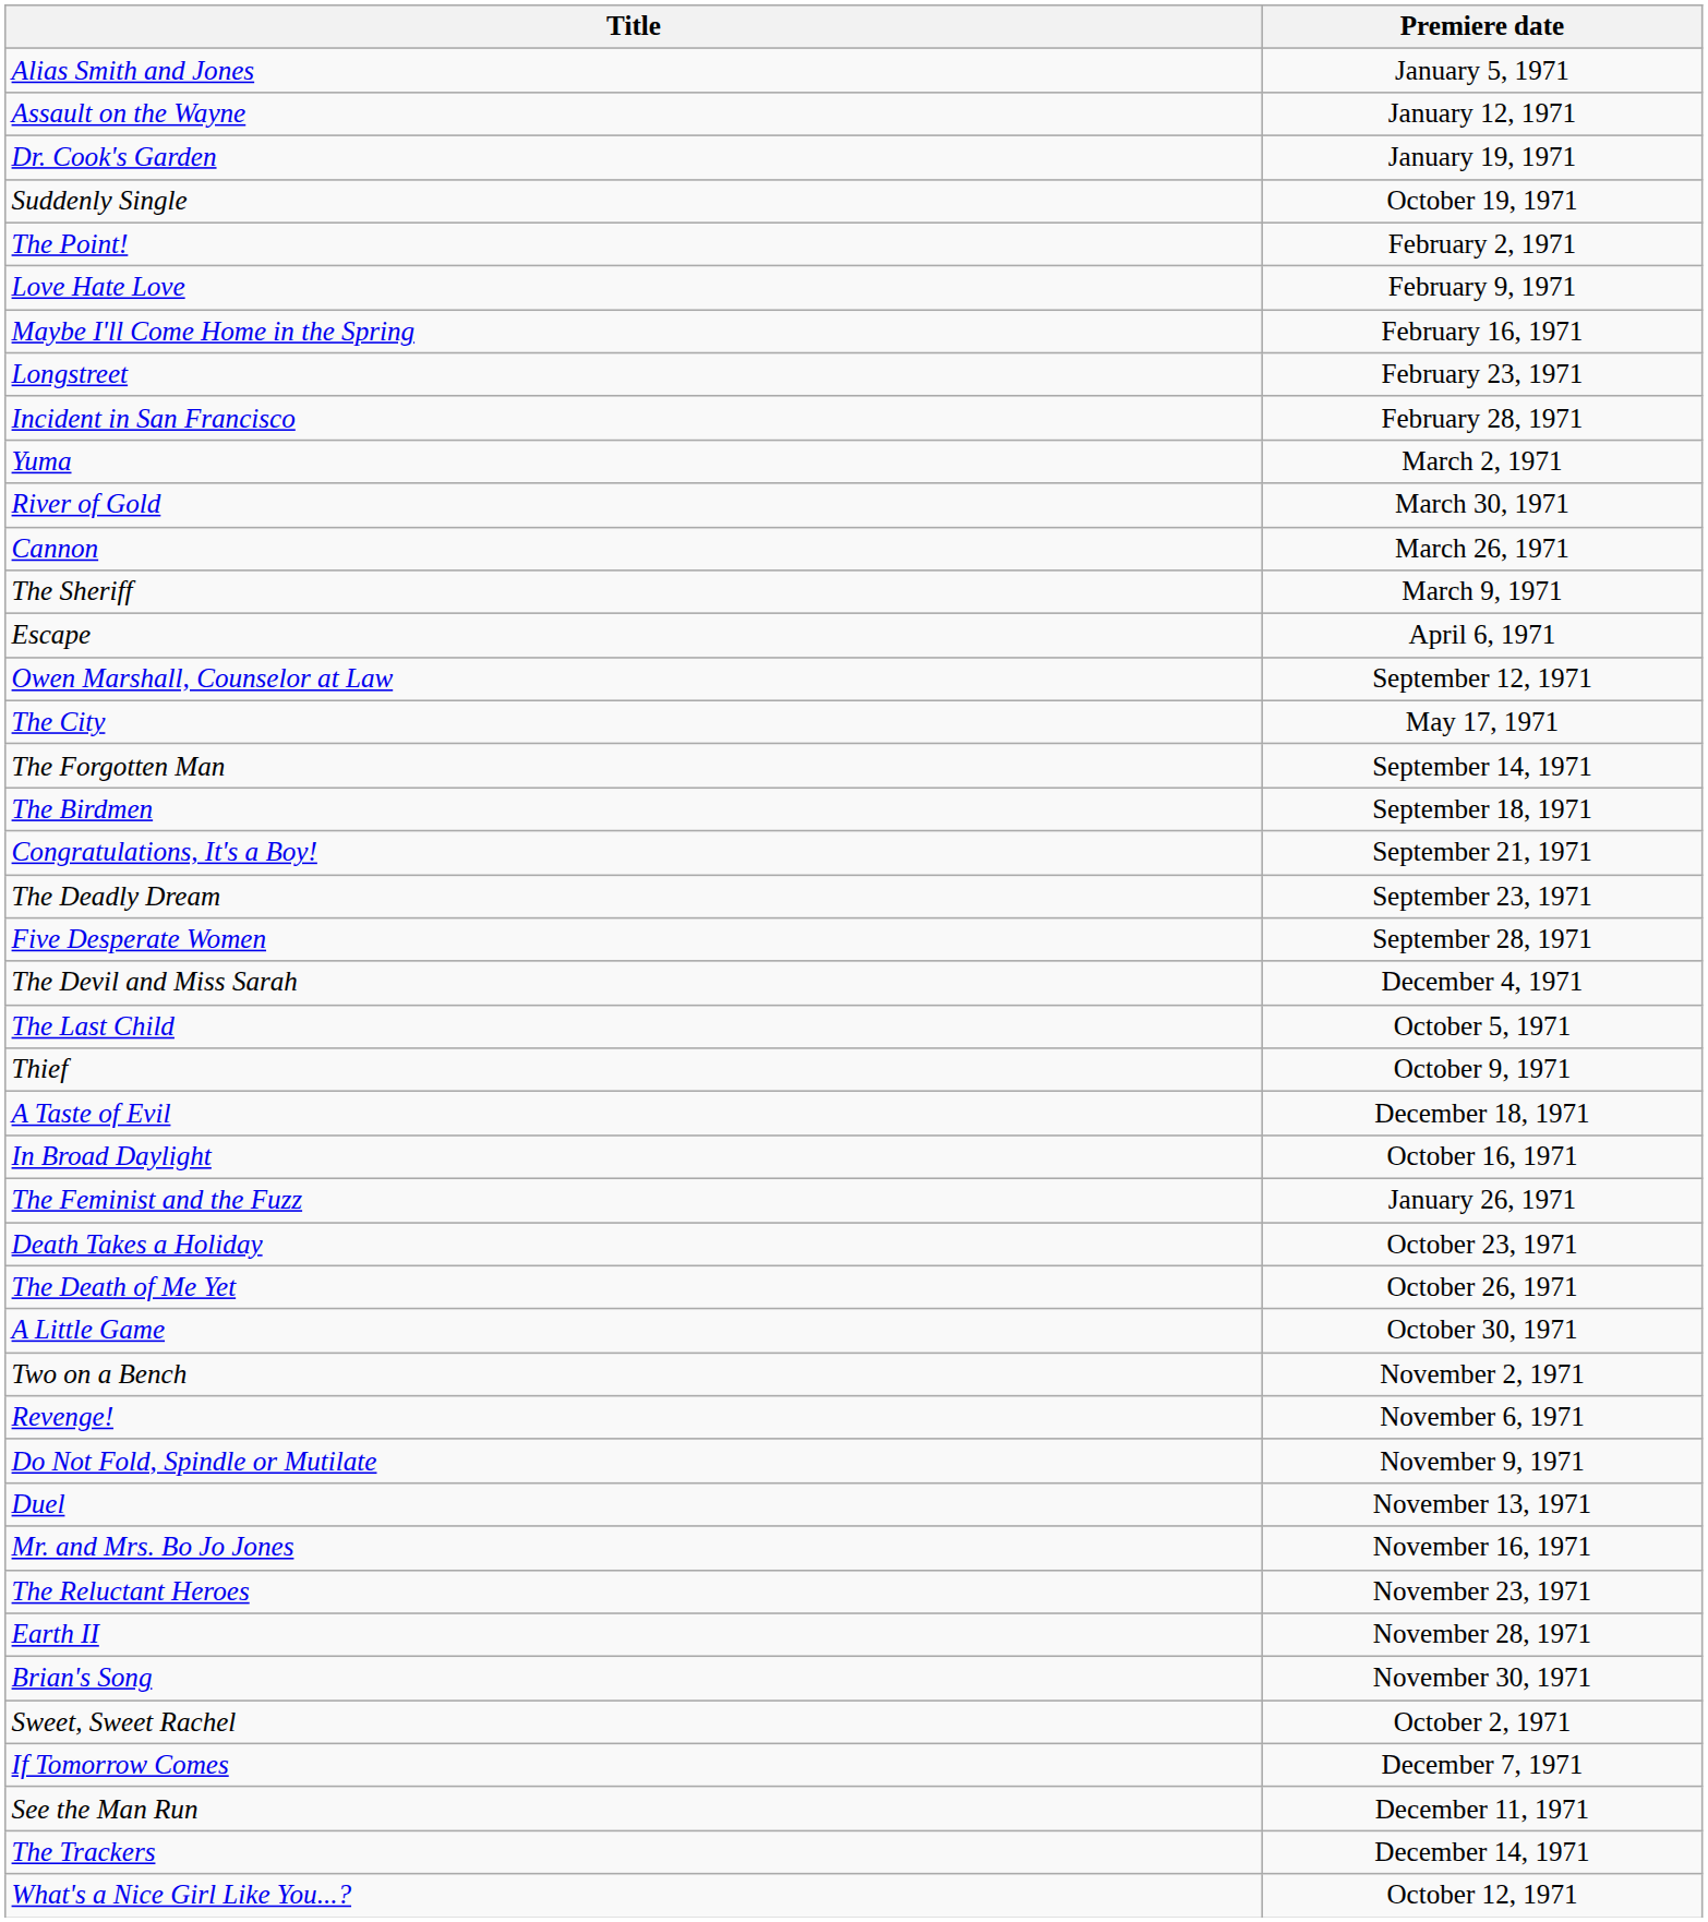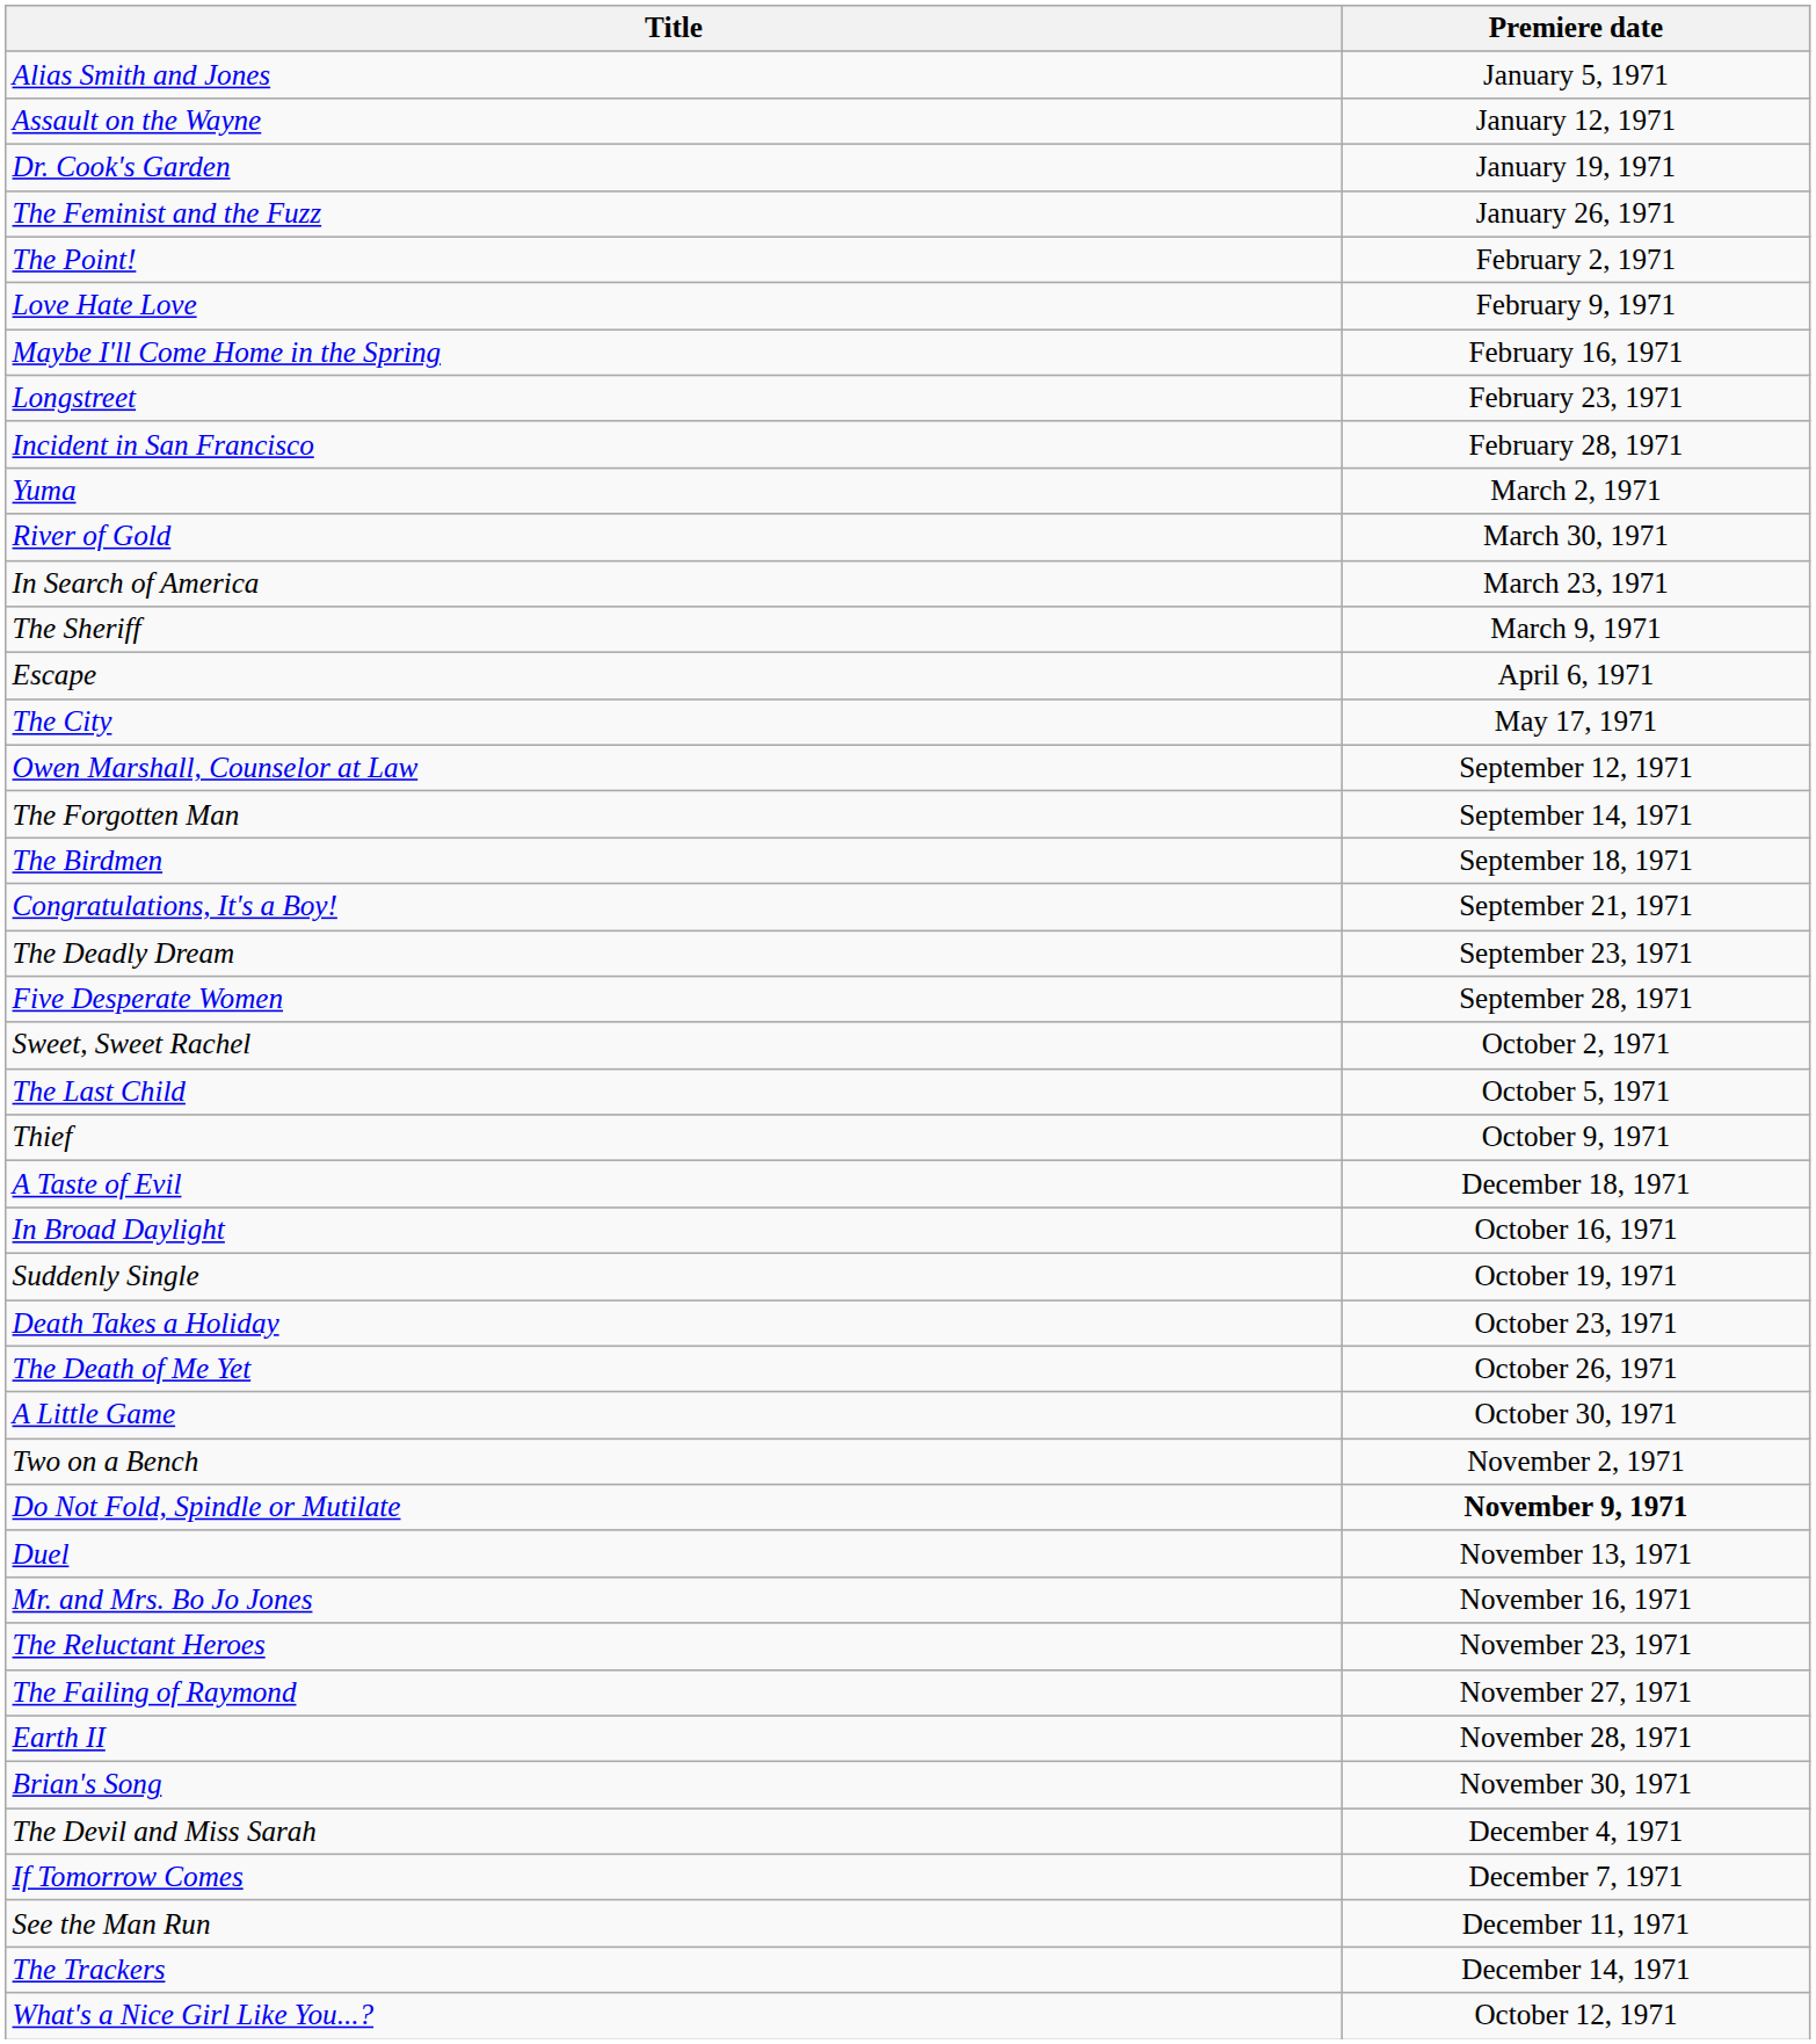 <table class="wikitable plainrowheaders sortable" style="width:50%;text-align:center;">
 <tr>
 <th scope="col" style="width:40%;">Title</th>
 <th scope="col" style="width:14%;">Premiere date</th>
 </tr>
 <tr>
 <td scope="row" style="text-align:left;"><em><a href='#'>Alias Smith and Jones</a></em></td>
 <td>January 5, 1971</td>
 </tr>
 <tr>
 <td scope="row" style="text-align:left;"><em><a href='#'>Assault on the Wayne</a></em></td>
 <td>January 12, 1971</td>
 </tr>
 <tr>
 <td scope="row" style="text-align:left;"><em><a href='#'>Dr. Cook's Garden</a></em></td>
 <td>January 19, 1971</td>
 </tr>
 <tr>
-<td scope="row" style="text-align:left;"><em>Suddenly Single</em></td>
-<td>October 19, 1971</td>
+<td scope="row" style="text-align:left;"><em><a href='#'>The Feminist and the Fuzz</a></em></td>
+<td>January 26, 1971</td>
 </tr>
 <tr>
 <td scope="row" style="text-align:left;"><em><a href='#'>The Point!</a></em></td>
 <td>February 2, 1971</td>
 </tr>
 <tr>
 <td scope="row" style="text-align:left;"><em><a href='#'>Love Hate Love</a></em></td>
 <td>February 9, 1971</td>
 </tr>
 <tr>
 <td scope="row" style="text-align:left;"><em><a href='#'>Maybe I'll Come Home in the Spring</a></em></td>
 <td>February 16, 1971</td>
 </tr>
 <tr>
 <td scope="row" style="text-align:left;"><em><a href='#'>Longstreet</a></em></td>
 <td>February 23, 1971</td>
 </tr>
 <tr>
 <td scope="row" style="text-align:left;"><em><a href='#'>Incident in San Francisco</a></em></td>
 <td>February 28, 1971</td>
 </tr>
 <tr>
 <td scope="row" style="text-align:left;"><em><a href='#'>Yuma</a></em></td>
 <td>March 2, 1971</td>
 </tr>
 <tr>
 <td scope="row" style="text-align:left;"><em><a href='#'>River of Gold</a></em></td>
 <td>March 30, 1971</td>
 </tr>
 <tr>
-<td scope="row" style="text-align:left;"><em><a href='#'>Cannon</a></em></td>
-<td>March 26, 1971</td>
+<td scope="row" style="text-align:left;"><em>In Search of America</em></td>
+<td>March 23, 1971</td>
 </tr>
 <tr>
 <td scope="row" style="text-align:left;"><em>The Sheriff</em></td>
 <td>March 9, 1971</td>
 </tr>
 <tr>
 <td scope="row" style="text-align:left;"><em>Escape</em></td>
 <td>April 6, 1971</td>
 </tr>
 <tr>
+<td scope="row" style="text-align:left;"><em><a href='#'>The City</a></em></td>
+<td>May 17, 1971</td>
+</tr>
+<tr>
 <td scope="row" style="text-align:left;"><em><a href='#'>Owen Marshall, Counselor at Law</a></em></td>
 <td>September 12, 1971</td>
-</tr>
-<tr>
-<td scope="row" style="text-align:left;"><em><a href='#'>The City</a></em></td>
-<td>May 17, 1971</td>
 </tr>
 <tr>
 <td scope="row" style="text-align:left;"><em>The Forgotten Man</em></td>
 <td>September 14, 1971</td>
 </tr>
 <tr>
 <td scope="row" style="text-align:left;"><em><a href='#'>The Birdmen</a></em></td>
 <td>September 18, 1971</td>
 </tr>
 <tr>
 <td scope="row" style="text-align:left;"><em><a href='#'>Congratulations, It's a Boy!</a></em></td>
 <td>September 21, 1971</td>
 </tr>
 <tr>
 <td scope="row" style="text-align:left;"><em>The Deadly Dream</em></td>
 <td>September 23, 1971</td>
 </tr>
 <tr>
 <td scope="row" style="text-align:left;"><em><a href='#'>Five Desperate Women</a></em></td>
 <td>September 28, 1971</td>
 </tr>
 <tr>
-<td scope="row" style="text-align:left;"><em>The Devil and Miss Sarah</em></td>
-<td>December 4, 1971</td>
+<td scope="row" style="text-align:left;"><em>Sweet, Sweet Rachel</em></td>
+<td>October 2, 1971</td>
 </tr>
 <tr>
 <td scope="row" style="text-align:left;"><em><a href='#'>The Last Child</a></em></td>
 <td>October 5, 1971</td>
 </tr>
 <tr>
 <td scope="row" style="text-align:left;"><em>Thief</em></td>
 <td>October 9, 1971</td>
 </tr>
 <tr>
 <td scope="row" style="text-align:left;"><em><a href='#'>A Taste of Evil</a></em></td>
 <td>December 18, 1971</td>
 </tr>
 <tr>
 <td scope="row" style="text-align:left;"><em><a href='#'>In Broad Daylight</a></em></td>
 <td>October 16, 1971</td>
 </tr>
 <tr>
-<td scope="row" style="text-align:left;"><em><a href='#'>The Feminist and the Fuzz</a></em></td>
-<td>January 26, 1971</td>
+<td scope="row" style="text-align:left;"><em>Suddenly Single</em></td>
+<td>October 19, 1971</td>
 </tr>
 <tr>
 <td scope="row" style="text-align:left;"><em><a href='#'>Death Takes a Holiday</a></em></td>
 <td>October 23, 1971</td>
 </tr>
 <tr>
 <td scope="row" style="text-align:left;"><em><a href='#'>The Death of Me Yet</a></em></td>
 <td>October 26, 1971</td>
 </tr>
 <tr>
 <td scope="row" style="text-align:left;"><em><a href='#'>A Little Game</a></em></td>
 <td>October 30, 1971</td>
 </tr>
 <tr>
 <td scope="row" style="text-align:left;"><em>Two on a Bench</em></td>
 <td>November 2, 1971</td>
 </tr>
 <tr>
-<td scope="row" style="text-align:left;"><em><a href='#'>Revenge!</a></em></td>
-<td>November 6, 1971</td>
-</tr>
-<tr>
 <td scope="row" style="text-align:left;"><em><a href='#'>Do Not Fold, Spindle or Mutilate</a></em></td>
-<td>November 9, 1971</td>
+<td><strong>November 9, 1971</strong></td>
 </tr>
 <tr>
 <td scope="row" style="text-align:left;"><em><a href='#'>Duel</a></em></td>
 <td>November 13, 1971</td>
 </tr>
 <tr>
 <td scope="row" style="text-align:left;"><em><a href='#'>Mr. and Mrs. Bo Jo Jones</a></em></td>
 <td>November 16, 1971</td>
 </tr>
 <tr>
 <td scope="row" style="text-align:left;"><em><a href='#'>The Reluctant Heroes</a></em></td>
 <td>November 23, 1971</td>
 </tr>
 <tr>
+<td scope="row" style="text-align:left;"><em><a href='#'>The Failing of Raymond</a></em></td>
+<td>November 27, 1971</td>
+</tr>
+<tr>
 <td scope="row" style="text-align:left;"><em><a href='#'>Earth II</a></em></td>
 <td>November 28, 1971</td>
 </tr>
 <tr>
 <td scope="row" style="text-align:left;"><em><a href='#'>Brian's Song</a></em></td>
 <td>November 30, 1971</td>
 </tr>
 <tr>
-<td scope="row" style="text-align:left;"><em>Sweet, Sweet Rachel</em></td>
-<td>October 2, 1971</td>
+<td scope="row" style="text-align:left;"><em>The Devil and Miss Sarah</em></td>
+<td>December 4, 1971</td>
 </tr>
 <tr>
 <td scope="row" style="text-align:left;"><em><a href='#'>If Tomorrow Comes</a></em></td>
 <td>December 7, 1971</td>
 </tr>
 <tr>
 <td scope="row" style="text-align:left;"><em>See the Man Run</em></td>
 <td>December 11, 1971</td>
 </tr>
 <tr>
 <td scope="row" style="text-align:left;"><em><a href='#'>The Trackers</a></em></td>
 <td>December 14, 1971</td>
 </tr>
 <tr>
 <td scope="row" style="text-align:left;"><em><a href='#'>What's a Nice Girl Like You...?</a></em></td>
 <td>October 12, 1971</td>
 </tr>
 </table>
